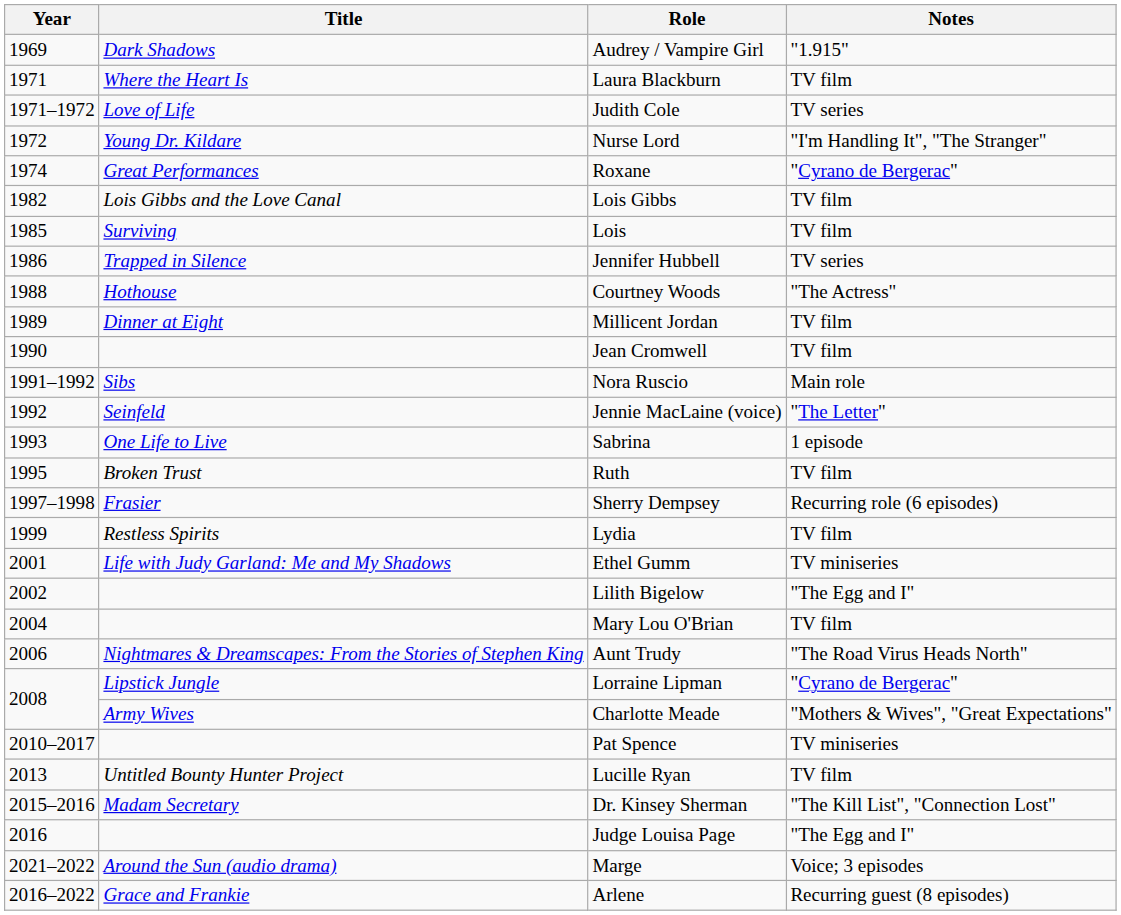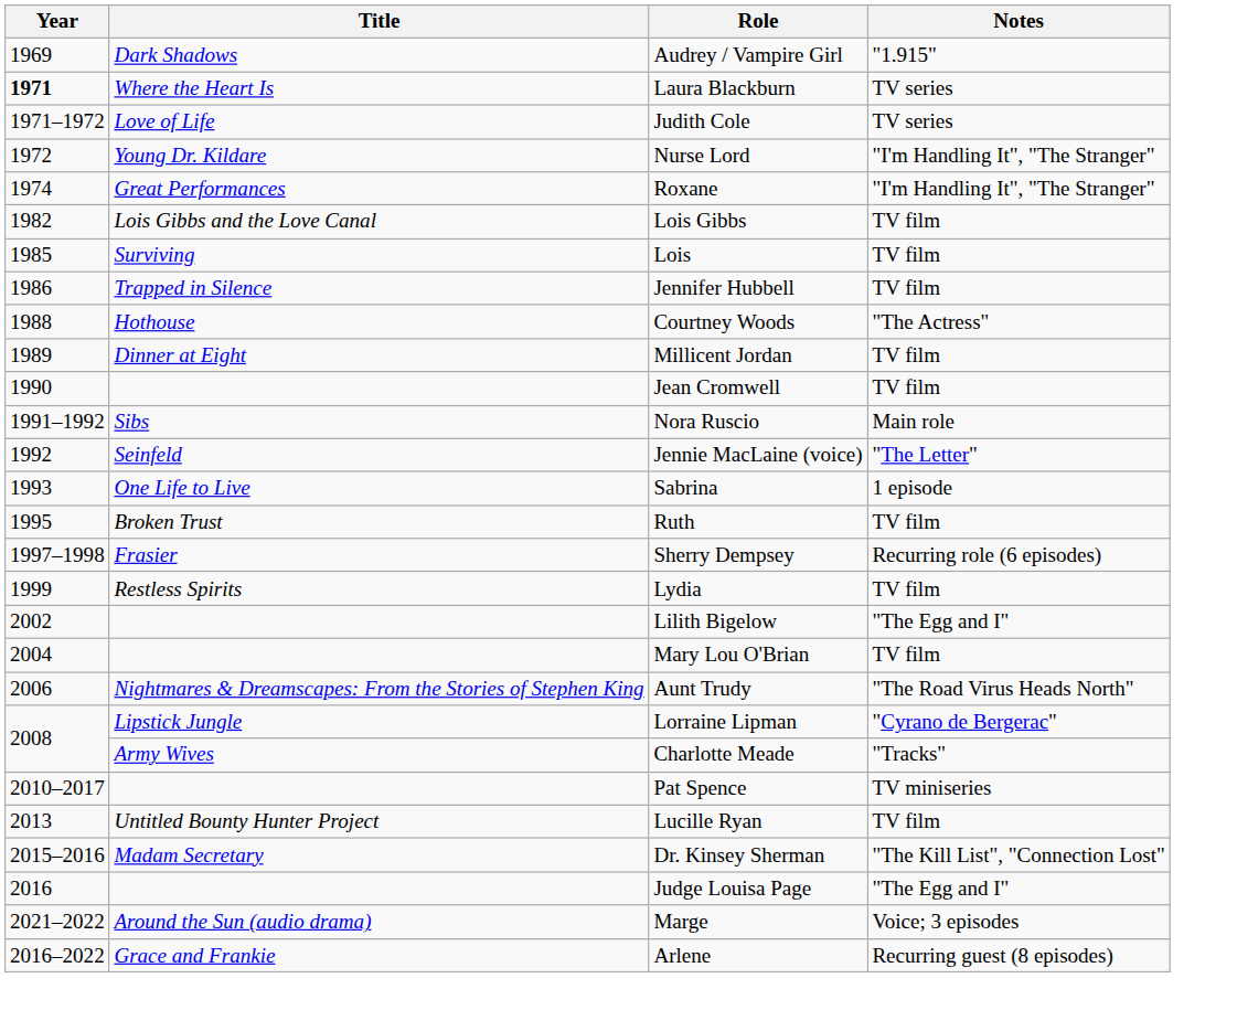 <table class="wikitable sortable">
 <tr>
 <th>Year</th>
 <th>Title</th>
 <th>Role</th>
 <th class="unsortable">Notes</th>
 </tr>
 <tr>
 <td>1969</td>
 <td><em><a href='#'>Dark Shadows</a></em></td>
 <td>Audrey / Vampire Girl</td>
 <td>"1.915"</td>
 </tr>
 <tr>
-<td>1971</td>
+<td><strong>1971</strong></td>
 <td><em><a href='#'>Where the Heart Is</a></em></td>
 <td>Laura Blackburn</td>
-<td>TV film</td>
+<td>TV series</td>
 </tr>
 <tr>
 <td>1971–1972</td>
 <td><em><a href='#'>Love of Life</a></em></td>
 <td>Judith Cole</td>
 <td>TV series</td>
 </tr>
 <tr>
 <td>1972</td>
 <td><em><a href='#'>Young Dr. Kildare</a></em></td>
 <td>Nurse Lord</td>
 <td>"I'm Handling It", "The Stranger"</td>
 </tr>
 <tr>
 <td>1974</td>
 <td><em><a href='#'>Great Performances</a></em></td>
 <td>Roxane</td>
-<td>"<a href='#'>Cyrano de Bergerac</a>"</td>
+<td>"I'm Handling It", "The Stranger"</td>
 </tr>
 <tr>
 <td>1982</td>
 <td><em>Lois Gibbs and the Love Canal</em></td>
 <td>Lois Gibbs</td>
 <td>TV film</td>
 </tr>
 <tr>
 <td>1985</td>
 <td><em><a href='#'>Surviving</a></em></td>
 <td>Lois</td>
 <td>TV film</td>
 </tr>
 <tr>
 <td>1986</td>
 <td><em><a href='#'>Trapped in Silence</a></em></td>
 <td>Jennifer Hubbell</td>
-<td>TV series</td>
+<td>TV film</td>
 </tr>
 <tr>
 <td>1988</td>
 <td><em><a href='#'>Hothouse</a></em></td>
 <td>Courtney Woods</td>
 <td>"The Actress"</td>
 </tr>
 <tr>
 <td>1989</td>
 <td><em><a href='#'>Dinner at Eight</a></em></td>
 <td>Millicent Jordan</td>
 <td>TV film</td>
 </tr>
 <tr>
 <td>1990</td>
 <td><em></em></td>
 <td>Jean Cromwell</td>
 <td>TV film</td>
 </tr>
 <tr>
 <td>1991–1992</td>
 <td><em><a href='#'>Sibs</a></em></td>
 <td>Nora Ruscio</td>
 <td>Main role</td>
 </tr>
 <tr>
 <td>1992</td>
 <td><em><a href='#'>Seinfeld</a></em></td>
 <td>Jennie MacLaine (voice)</td>
 <td>"<a href='#'>The Letter</a>"</td>
 </tr>
 <tr>
 <td>1993</td>
 <td><em><a href='#'>One Life to Live</a></em></td>
 <td>Sabrina</td>
 <td>1 episode</td>
 </tr>
 <tr>
 <td>1995</td>
 <td><em>Broken Trust</em></td>
 <td>Ruth</td>
 <td>TV film</td>
 </tr>
 <tr>
 <td>1997–1998</td>
 <td><em><a href='#'>Frasier</a></em></td>
 <td>Sherry Dempsey</td>
 <td>Recurring role (6 episodes)</td>
 </tr>
 <tr>
 <td>1999</td>
 <td><em>Restless Spirits</em></td>
 <td>Lydia</td>
 <td>TV film</td>
 </tr>
 <tr>
-<td>2001</td>
-<td><em><a href='#'>Life with Judy Garland: Me and My Shadows</a></em></td>
-<td>Ethel Gumm</td>
-<td>TV miniseries</td>
-</tr>
-<tr>
 <td>2002</td>
 <td><em></em></td>
 <td>Lilith Bigelow</td>
 <td>"The Egg and I"</td>
 </tr>
 <tr>
 <td>2004</td>
 <td><em></em></td>
 <td>Mary Lou O'Brian</td>
 <td>TV film</td>
 </tr>
 <tr>
 <td>2006</td>
 <td><em><a href='#'>Nightmares & Dreamscapes: From the Stories of Stephen King</a></em></td>
 <td>Aunt Trudy</td>
 <td>"The Road Virus Heads North"</td>
 </tr>
 <tr>
 <td rowspan="2">2008</td>
 <td><em><a href='#'>Lipstick Jungle</a></em></td>
 <td>Lorraine Lipman</td>
 <td>"<a href='#'>Cyrano de Bergerac</a>"</td>
 </tr>
 <tr>
 <td><em><a href='#'>Army Wives</a></em></td>
 <td>Charlotte Meade</td>
-<td>"Mothers & Wives", "Great Expectations"</td>
+<td>"Tracks"</td>
 </tr>
 <tr>
 <td>2010–2017</td>
 <td><em></em></td>
 <td>Pat Spence</td>
 <td>TV miniseries</td>
 </tr>
 <tr>
 <td>2013</td>
 <td><em>Untitled Bounty Hunter Project</em></td>
 <td>Lucille Ryan</td>
 <td>TV film</td>
 </tr>
 <tr>
 <td>2015–2016</td>
 <td><em><a href='#'>Madam Secretary</a></em></td>
 <td>Dr. Kinsey Sherman</td>
 <td>"The Kill List", "Connection Lost"</td>
 </tr>
 <tr>
 <td>2016</td>
 <td><em></em></td>
 <td>Judge Louisa Page</td>
 <td>"The Egg and I"</td>
 </tr>
 <tr>
 <td>2021–2022</td>
 <td><em><a href='#'>Around the Sun (audio drama)</a></em></td>
 <td>Marge</td>
 <td>Voice; 3 episodes</td>
 </tr>
 <tr>
 <td>2016–2022</td>
 <td><em><a href='#'>Grace and Frankie</a></em></td>
 <td>Arlene</td>
 <td>Recurring guest (8 episodes)</td>
 </tr>
 </table>
